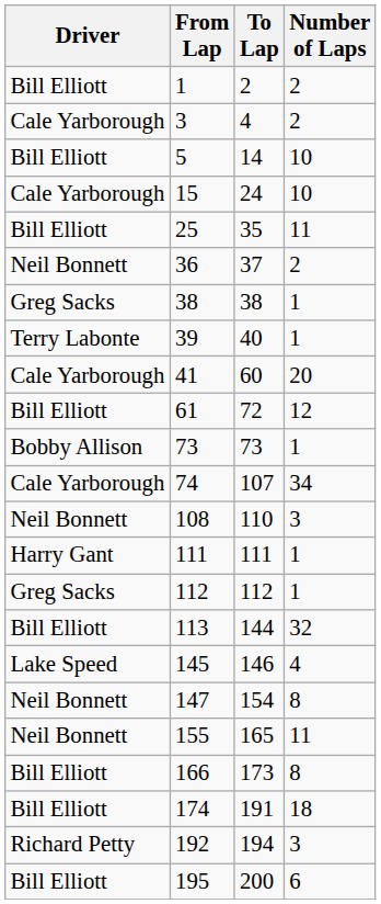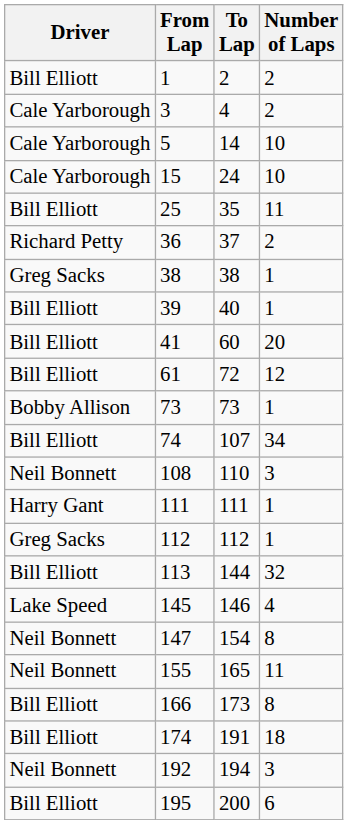 <table class="wikitable">
 <tr>
 <th>Driver</th>
 <th>From<br>Lap</th>
 <th>To<br>Lap</th>
 <th>Number<br>of Laps</th>
 </tr>
 <tr>
 <td>Bill Elliott</td>
 <td>1</td>
 <td>2</td>
 <td>2</td>
 </tr>
 <tr>
 <td>Cale Yarborough</td>
 <td>3</td>
 <td>4</td>
 <td>2</td>
 </tr>
 <tr>
-<td>Bill Elliott</td>
+<td>Cale Yarborough</td>
 <td>5</td>
 <td>14</td>
 <td>10</td>
 </tr>
 <tr>
 <td>Cale Yarborough</td>
 <td>15</td>
 <td>24</td>
 <td>10</td>
 </tr>
 <tr>
 <td>Bill Elliott</td>
 <td>25</td>
 <td>35</td>
 <td>11</td>
 </tr>
 <tr>
-<td>Neil Bonnett</td>
+<td>Richard Petty</td>
 <td>36</td>
 <td>37</td>
 <td>2</td>
 </tr>
 <tr>
 <td>Greg Sacks</td>
 <td>38</td>
 <td>38</td>
 <td>1</td>
 </tr>
 <tr>
-<td>Terry Labonte</td>
+<td>Bill Elliott</td>
 <td>39</td>
 <td>40</td>
 <td>1</td>
 </tr>
 <tr>
-<td>Cale Yarborough</td>
+<td>Bill Elliott</td>
 <td>41</td>
 <td>60</td>
 <td>20</td>
 </tr>
 <tr>
 <td>Bill Elliott</td>
 <td>61</td>
 <td>72</td>
 <td>12</td>
 </tr>
 <tr>
 <td>Bobby Allison</td>
 <td>73</td>
 <td>73</td>
 <td>1</td>
 </tr>
 <tr>
-<td>Cale Yarborough</td>
+<td>Bill Elliott</td>
 <td>74</td>
 <td>107</td>
 <td>34</td>
 </tr>
 <tr>
 <td>Neil Bonnett</td>
 <td>108</td>
 <td>110</td>
 <td>3</td>
 </tr>
 <tr>
 <td>Harry Gant</td>
 <td>111</td>
 <td>111</td>
 <td>1</td>
 </tr>
 <tr>
 <td>Greg Sacks</td>
 <td>112</td>
 <td>112</td>
 <td>1</td>
 </tr>
 <tr>
 <td>Bill Elliott</td>
 <td>113</td>
 <td>144</td>
 <td>32</td>
 </tr>
 <tr>
 <td>Lake Speed</td>
 <td>145</td>
 <td>146</td>
 <td>4</td>
 </tr>
 <tr>
 <td>Neil Bonnett</td>
 <td>147</td>
 <td>154</td>
 <td>8</td>
 </tr>
 <tr>
 <td>Neil Bonnett</td>
 <td>155</td>
 <td>165</td>
 <td>11</td>
 </tr>
 <tr>
 <td>Bill Elliott</td>
 <td>166</td>
 <td>173</td>
 <td>8</td>
 </tr>
 <tr>
 <td>Bill Elliott</td>
 <td>174</td>
 <td>191</td>
 <td>18</td>
 </tr>
 <tr>
-<td>Richard Petty</td>
+<td>Neil Bonnett</td>
 <td>192</td>
 <td>194</td>
 <td>3</td>
 </tr>
 <tr>
 <td>Bill Elliott</td>
 <td>195</td>
 <td>200</td>
 <td>6</td>
 </tr>
 </table>
